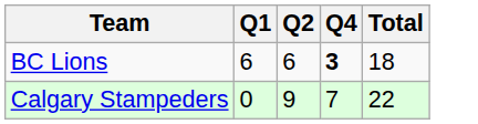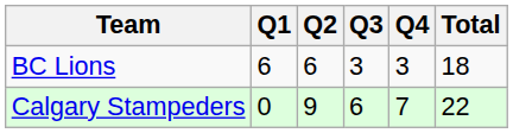 <table class="wikitable">
 <tr>
 <th>Team</th>
 <th>Q1</th>
 <th>Q2</th>
+<th>Q3</th>
 <th>Q4</th>
 <th>Total</th>
 </tr>
 <tr>
 <td><a href='#'>BC Lions</a></td>
 <td>6</td>
 <td>6</td>
-<td><strong>3</strong></td>
+<td>3</td>
+<td>3</td>
 <td>18</td>
 </tr>
 <tr style="background:#dfd;">
 <td><a href='#'>Calgary Stampeders</a></td>
 <td>0</td>
 <td>9</td>
+<td>6</td>
 <td>7</td>
 <td>22</td>
 </tr>
 </table>
